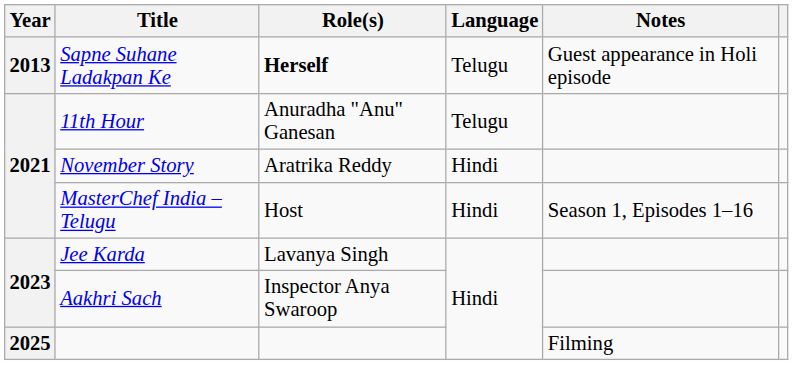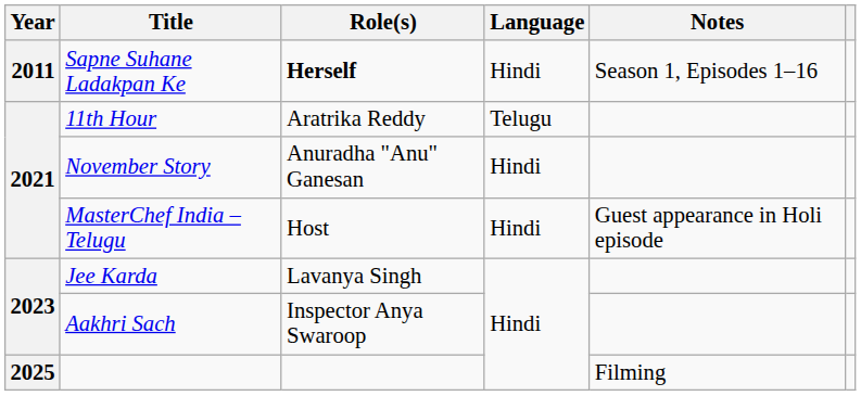 <table class="wikitable sortable plainrowheaders">
 <tr>
 <th scope="col">Year</th>
 <th scope="col">Title</th>
 <th scope="col">Role(s)</th>
 <th scope="col">Language</th>
 <th scope="col" class="unsortable">Notes</th>
 <th scope="col" class="unsortable"></th>
 </tr>
 <tr>
-<th scope="row" style="text-align: right;">2013</th>
+<th scope="row" style="text-align: right;">2011</th>
 <td><em><a href='#'>Sapne Suhane Ladakpan Ke</a></em></td>
 <td><strong>Herself</strong></td>
-<td>Telugu</td>
-<td>Guest appearance in Holi episode</td>
+<td>Hindi</td>
+<td>Season 1, Episodes 1–16</td>
 <td style="text-align: center;"></td>
 </tr>
 <tr>
 <th scope="row" style="text-align: right;" rowspan="3">2021</th>
 <td><a href='#'><em>11th Hour</em></a></td>
-<td>Anuradha "Anu" Ganesan</td>
+<td>Aratrika Reddy</td>
 <td>Telugu</td>
 <td></td>
 <td style="text-align: center;"></td>
 </tr>
 <tr>
 <td><em><a href='#'>November Story</a></em></td>
-<td>Aratrika Reddy</td>
+<td>Anuradha "Anu" Ganesan</td>
 <td>Hindi</td>
 <td></td>
 <td style="text-align: center;"></td>
 </tr>
 <tr>
 <td><em><a href='#'>MasterChef India – Telugu</a></em></td>
 <td>Host</td>
 <td>Hindi</td>
-<td>Season 1, Episodes 1–16</td>
+<td>Guest appearance in Holi episode</td>
 <td style="text-align: center;"></td>
 </tr>
 <tr>
 <th scope="row" style="text-align: right;" rowspan="2">2023</th>
 <td><em><a href='#'>Jee Karda</a></em></td>
 <td>Lavanya Singh</td>
 <td rowspan="3">Hindi</td>
 <td></td>
 <td style="text-align: center;"></td>
 </tr>
 <tr>
 <td><em><a href='#'>Aakhri Sach</a></em></td>
 <td>Inspector Anya Swaroop</td>
 <td></td>
 <td style="text-align: center;"></td>
 </tr>
 <tr>
 <th scope="row" style="text-align: right;">2025</th>
 <td></td>
 <td></td>
 <td>Filming</td>
 <td></td>
 </tr>
 </table>
